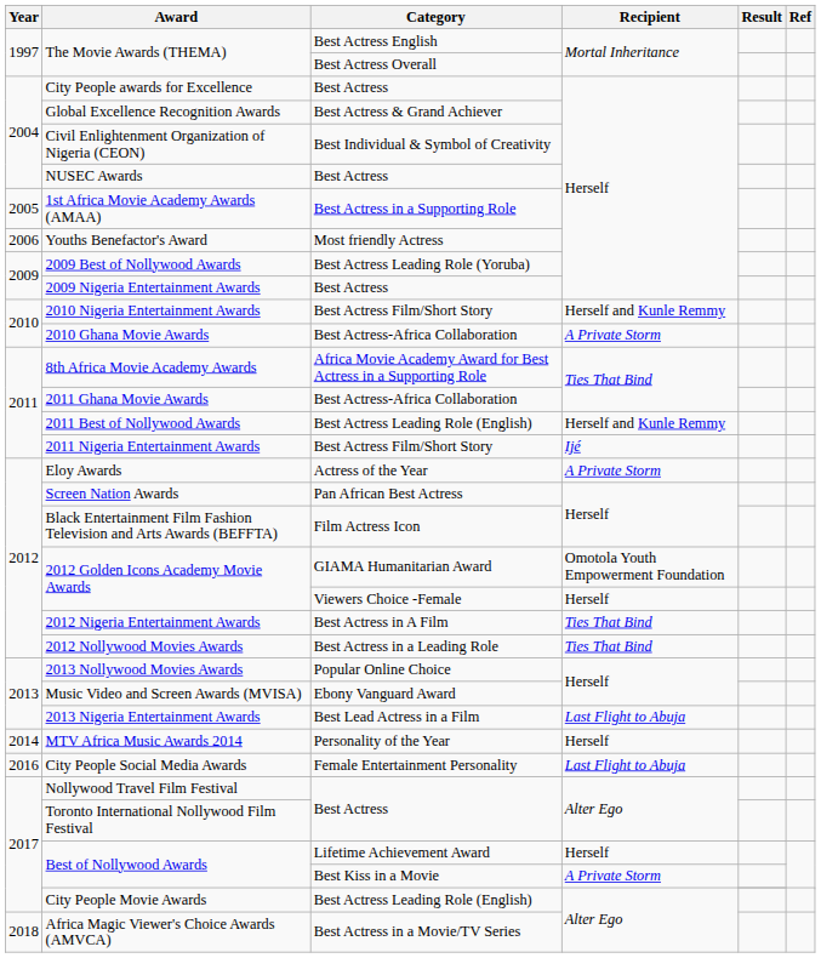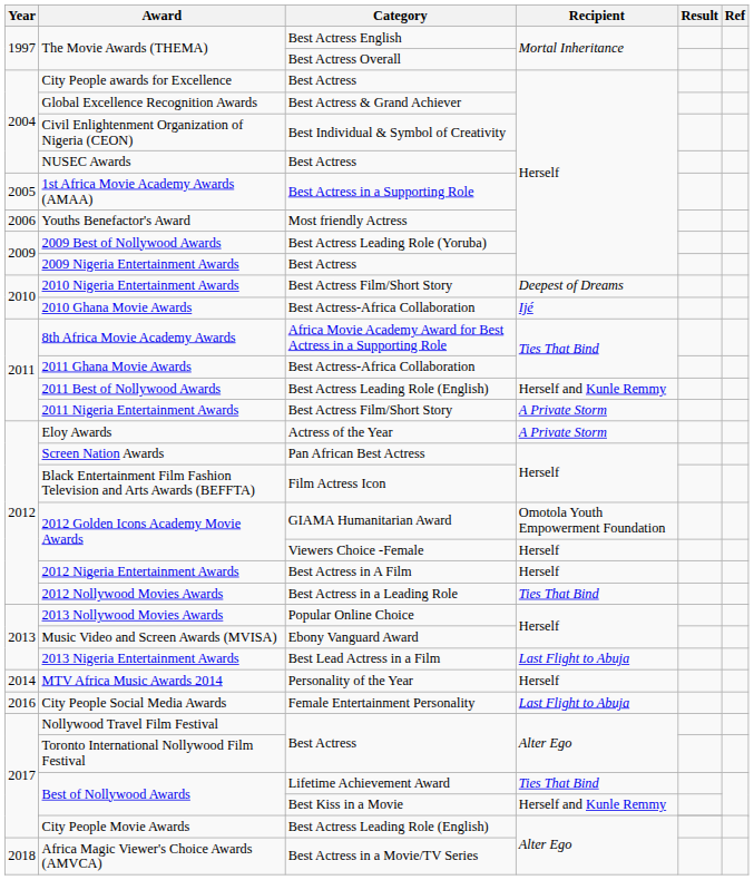 <table class="wikitable plainrowheaders sortable">
 <tr>
 <th>Year</th>
 <th>Award</th>
 <th>Category</th>
 <th>Recipient</th>
 <th>Result</th>
 <th>Ref</th>
 </tr>
 <tr>
 <td rowspan=2>1997</td>
 <td rowspan=2>The Movie Awards (THEMA)</td>
 <td>Best Actress English</td>
 <td rowspan=2><em>Mortal Inheritance</em></td>
 <td></td>
 <td></td>
 </tr>
 <tr>
 <td>Best Actress Overall</td>
 <td></td>
 <td></td>
 </tr>
 <tr>
 <td rowspan="4">2004</td>
 <td>City People awards for Excellence</td>
 <td>Best Actress</td>
 <td rowspan=8>Herself</td>
 <td></td>
 <td></td>
 </tr>
 <tr>
 <td>Global Excellence Recognition Awards</td>
 <td>Best Actress & Grand Achiever</td>
 <td></td>
 <td></td>
 </tr>
 <tr>
 <td>Civil Enlightenment Organization of Nigeria (CEON)</td>
 <td>Best Individual & Symbol of Creativity</td>
 <td></td>
 <td></td>
 </tr>
 <tr>
 <td>NUSEC Awards</td>
 <td>Best Actress</td>
 <td></td>
 <td></td>
 </tr>
 <tr>
 <td>2005</td>
 <td><a href='#'>1st Africa Movie Academy Awards</a> (AMAA)</td>
 <td><a href='#'>Best Actress in a Supporting Role</a></td>
 <td></td>
 <td></td>
 </tr>
 <tr>
 <td>2006</td>
 <td>Youths Benefactor's Award</td>
 <td>Most friendly Actress</td>
 <td></td>
 <td></td>
 </tr>
 <tr>
 <td rowspan=2>2009</td>
 <td><a href='#'>2009 Best of Nollywood Awards</a></td>
 <td>Best Actress Leading Role (Yoruba)</td>
 <td></td>
 <td></td>
 </tr>
 <tr>
 <td><a href='#'>2009 Nigeria Entertainment Awards</a></td>
 <td>Best Actress</td>
 <td></td>
 <td></td>
 </tr>
 <tr>
 <td rowspan=2>2010</td>
 <td><a href='#'>2010 Nigeria Entertainment Awards</a></td>
 <td>Best Actress Film/Short Story</td>
-<td>Herself and <a href='#'>Kunle Remmy</a></td>
+<td><em>Deepest of Dreams</em></td>
 <td></td>
 <td></td>
 </tr>
 <tr>
 <td><a href='#'>2010 Ghana Movie Awards</a></td>
 <td>Best Actress-Africa Collaboration</td>
-<td><em><a href='#'>A Private Storm</a></em></td>
+<td><em><a href='#'>Ijé</a></em></td>
 <td></td>
 <td></td>
 </tr>
 <tr>
 <td rowspan=4>2011</td>
 <td><a href='#'>8th Africa Movie Academy Awards</a></td>
 <td><a href='#'>Africa Movie Academy Award for Best Actress in a Supporting Role</a></td>
 <td rowspan=2><a href='#'><em>Ties That Bind</em></a></td>
 <td></td>
 <td></td>
 </tr>
 <tr>
 <td><a href='#'>2011 Ghana Movie Awards</a></td>
 <td>Best Actress-Africa Collaboration</td>
 <td></td>
 <td></td>
 </tr>
 <tr>
 <td><a href='#'>2011 Best of Nollywood Awards</a></td>
 <td>Best Actress Leading Role (English)</td>
 <td>Herself and <a href='#'>Kunle Remmy</a></td>
 <td></td>
 <td></td>
 </tr>
 <tr>
 <td><a href='#'>2011 Nigeria Entertainment Awards</a></td>
 <td>Best Actress Film/Short Story</td>
-<td><em><a href='#'>Ijé</a></em></td>
+<td><em><a href='#'>A Private Storm</a></em></td>
 <td></td>
 <td></td>
 </tr>
 <tr>
 <td rowspan="7">2012</td>
 <td>Eloy Awards</td>
 <td>Actress of the Year</td>
 <td><em><a href='#'>A Private Storm</a></em></td>
 <td></td>
 <td></td>
 </tr>
 <tr>
 <td><a href='#'>Screen Nation</a> Awards</td>
 <td>Pan African Best Actress</td>
 <td rowspan=2>Herself</td>
 <td></td>
 <td></td>
 </tr>
 <tr>
 <td>Black Entertainment Film Fashion Television and Arts Awards (BEFFTA)</td>
 <td>Film Actress Icon</td>
 <td></td>
 <td></td>
 </tr>
 <tr>
 <td rowspan=2><a href='#'>2012 Golden Icons Academy Movie Awards</a></td>
 <td>GIAMA Humanitarian Award</td>
 <td>Omotola Youth Empowerment Foundation</td>
 <td></td>
 <td></td>
 </tr>
 <tr>
 <td>Viewers Choice -Female</td>
 <td>Herself</td>
 <td></td>
 <td></td>
 </tr>
 <tr>
 <td><a href='#'>2012 Nigeria Entertainment Awards</a></td>
 <td>Best Actress in A Film</td>
-<td><a href='#'><em>Ties That Bind</em></a></td>
+<td>Herself</td>
 <td></td>
 <td></td>
 </tr>
 <tr>
 <td><a href='#'>2012 Nollywood Movies Awards</a></td>
 <td>Best Actress in a Leading Role</td>
 <td><a href='#'><em>Ties That Bind</em></a></td>
 <td></td>
 <td></td>
 </tr>
 <tr>
 <td rowspan="3">2013</td>
 <td><a href='#'>2013 Nollywood Movies Awards</a></td>
 <td>Popular Online Choice</td>
 <td rowspan=2>Herself</td>
 <td></td>
 <td></td>
 </tr>
 <tr>
 <td>Music Video and Screen Awards (MVISA)</td>
 <td>Ebony Vanguard Award</td>
 <td></td>
 <td></td>
 </tr>
 <tr>
 <td><a href='#'>2013 Nigeria Entertainment Awards</a></td>
 <td>Best Lead Actress in a Film</td>
 <td><em><a href='#'>Last Flight to Abuja</a></em></td>
 <td></td>
 <td></td>
 </tr>
 <tr>
 <td>2014</td>
 <td><a href='#'>MTV Africa Music Awards 2014</a></td>
 <td>Personality of the Year</td>
 <td>Herself</td>
 <td></td>
 <td></td>
 </tr>
 <tr>
 <td>2016</td>
 <td>City People Social Media Awards</td>
 <td>Female Entertainment Personality</td>
 <td><em><a href='#'>Last Flight to Abuja</a></em></td>
 <td></td>
 <td></td>
 </tr>
 <tr>
 <td rowspan="6">2017</td>
 <td>Nollywood Travel Film Festival</td>
 <td rowspan=2>Best Actress</td>
 <td rowspan="2"><em>Alter Ego</em></td>
 <td></td>
 <td></td>
 </tr>
 <tr>
 <td>Toronto International Nollywood Film Festival</td>
 <td></td>
 <td></td>
 </tr>
 <tr>
 <td rowspan="3"><a href='#'>Best of Nollywood Awards</a></td>
 <td>Lifetime Achievement Award</td>
-<td>Herself</td>
+<td><a href='#'><em>Ties That Bind</em></a></td>
 <td></td>
 <td rowspan="3"></td>
 </tr>
 <tr>
 <td>Best Kiss in a Movie</td>
-<td><em><a href='#'>A Private Storm</a></em></td>
+<td>Herself and <a href='#'>Kunle Remmy</a></td>
 <td></td>
 </tr>
 <tr>
 <td rowspan="2">Best Actress Leading Role (English)</td>
 <td rowspan="3"><em>Alter Ego</em></td>
 </tr>
 <tr>
 <td>City People Movie Awards</td>
 <td></td>
 <td></td>
 </tr>
 <tr>
 <td>2018</td>
 <td>Africa Magic Viewer's Choice Awards (AMVCA)</td>
 <td>Best Actress in a Movie/TV Series</td>
 <td></td>
 <td></td>
 </tr>
 </table>
